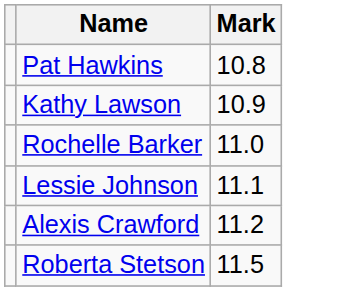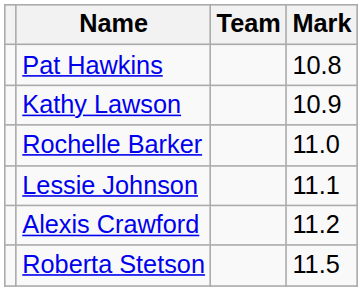 <table class=wikitable>
 <tr>
 <th></th>
 <th>Name</th>
+<th>Team</th>
 <th>Mark</th>
 </tr>
 <tr>
 <td></td>
 <td><a href='#'>Pat Hawkins</a></td>
+<td></td>
 <td>10.8</td>
 </tr>
 <tr>
 <td></td>
 <td><a href='#'>Kathy Lawson</a></td>
+<td></td>
 <td>10.9</td>
 </tr>
 <tr>
 <td></td>
 <td><a href='#'>Rochelle Barker</a></td>
+<td></td>
 <td>11.0</td>
 </tr>
 <tr>
 <td></td>
 <td><a href='#'>Lessie Johnson</a></td>
+<td></td>
 <td>11.1</td>
 </tr>
 <tr>
 <td></td>
 <td><a href='#'>Alexis Crawford</a></td>
+<td></td>
 <td>11.2</td>
 </tr>
 <tr>
 <td></td>
 <td><a href='#'>Roberta Stetson</a></td>
+<td></td>
 <td>11.5</td>
 </tr>
 </table>
